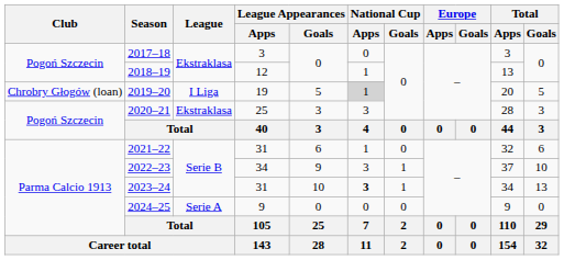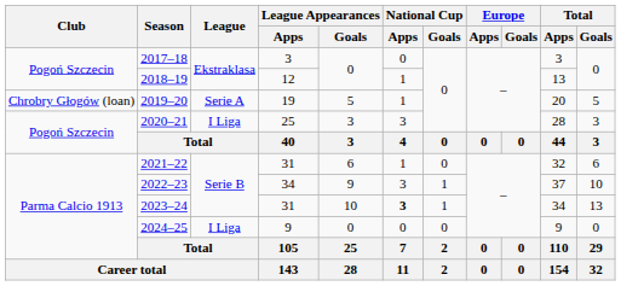 <table class="wikitable" style="text-align: center;">
 <tr>
 <th rowspan="2">Club</th>
 <th rowspan="2">Season</th>
 <th rowspan="2">League</th>
 <th colspan="2">League Appearances</th>
 <th colspan="2">National Cup</th>
 <th colspan="2"><a href='#'>Europe</a></th>
 <th colspan="2">Total</th>
 </tr>
 <tr>
 <th>Apps</th>
 <th>Goals</th>
 <th>Apps</th>
 <th>Goals</th>
 <th>Apps</th>
 <th>Goals</th>
 <th>Apps</th>
 <th>Goals</th>
 </tr>
 <tr>
 <td rowspan="2" valign="center"><a href='#'>Pogoń Szczecin</a></td>
 <td><a href='#'>2017–18</a></td>
 <td rowspan="2"><a href='#'>Ekstraklasa</a></td>
 <td>3</td>
 <td rowspan="2">0</td>
 <td>0</td>
 <td rowspan="4">0</td>
 <td colspan="2" rowspan="4">–</td>
 <td>3</td>
 <td rowspan="2">0</td>
 </tr>
 <tr>
 <td><a href='#'>2018–19</a></td>
 <td>12</td>
 <td>1</td>
 <td>13</td>
 </tr>
 <tr>
 <td valign="center"><a href='#'>Chrobry Głogów</a> (loan)</td>
 <td><a href='#'>2019–20</a></td>
-<td><a href='#'>I Liga</a></td>
+<td><a href='#'>Serie A</a></td>
 <td>19</td>
 <td>5</td>
-<td style="background: lightgrey;">1</td>
+<td>1</td>
 <td>20</td>
 <td>5</td>
 </tr>
 <tr>
 <td rowspan="2" valign="center"><a href='#'>Pogoń Szczecin</a></td>
 <td><a href='#'>2020–21</a></td>
-<td><a href='#'>Ekstraklasa</a></td>
+<td><a href='#'>I Liga</a></td>
 <td>25</td>
 <td>3</td>
 <td>3</td>
 <td>28</td>
 <td>3</td>
 </tr>
 <tr>
 <th colspan="2">Total</th>
 <th>40</th>
 <th>3</th>
 <th>4</th>
 <th>0</th>
 <th>0</th>
 <th>0</th>
 <th>44</th>
 <th>3</th>
 </tr>
 <tr>
 <td rowspan="5" valign="center"><a href='#'>Parma Calcio 1913</a></td>
 <td><a href='#'>2021–22</a></td>
 <td rowspan="3"><a href='#'>Serie B</a></td>
 <td>31</td>
 <td>6</td>
 <td>1</td>
 <td>0</td>
 <td colspan="2" rowspan="4">–</td>
 <td>32</td>
 <td>6</td>
 </tr>
 <tr>
 <td><a href='#'>2022–23</a></td>
 <td>34</td>
 <td>9</td>
 <td>3</td>
 <td>1</td>
 <td>37</td>
 <td>10</td>
 </tr>
 <tr>
 <td><a href='#'>2023–24</a></td>
 <td>31</td>
 <td>10</td>
 <td><strong>3</strong></td>
 <td>1</td>
 <td>34</td>
 <td>13</td>
 </tr>
 <tr>
 <td><a href='#'>2024–25</a></td>
-<td><a href='#'>Serie A</a></td>
+<td><a href='#'>I Liga</a></td>
 <td>9</td>
 <td>0</td>
 <td>0</td>
 <td>0</td>
 <td>9</td>
 <td>0</td>
 </tr>
 <tr>
 <th colspan="2">Total</th>
 <th>105</th>
 <th>25</th>
 <th>7</th>
 <th>2</th>
 <th>0</th>
 <th>0</th>
 <th>110</th>
 <th>29</th>
 </tr>
 <tr>
 <th colspan="3">Career total</th>
 <th>143</th>
 <th>28</th>
 <th>11</th>
 <th>2</th>
 <th>0</th>
 <th>0</th>
 <th>154</th>
 <th>32</th>
 </tr>
 </table>
